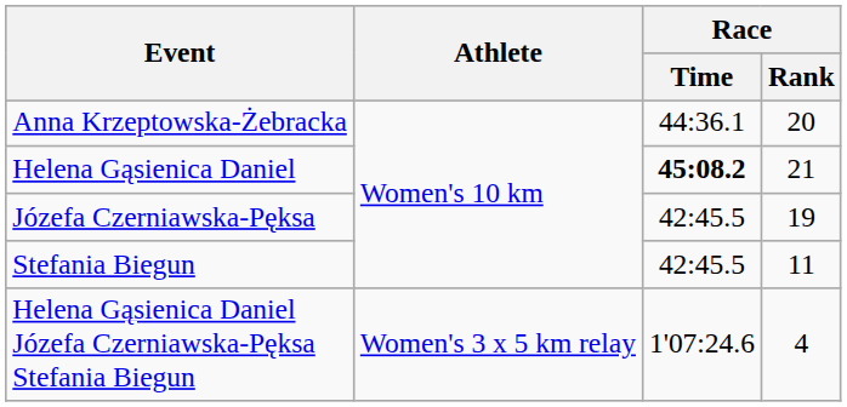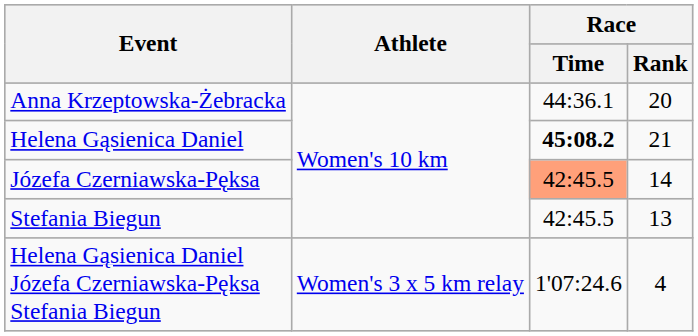 <table class="wikitable" border="1" style="font-size:90%">
 <tr>
 <th rowspan=2>Event</th>
 <th rowspan=2>Athlete</th>
 <th colspan=2>Race</th>
 </tr>
 <tr>
 <th>Time</th>
 <th>Rank</th>
 </tr>
 <tr>
 <td><a href='#'>Anna Krzeptowska-Żebracka</a></td>
 <td rowspan=4><a href='#'>Women's 10 km</a></td>
 <td align=center>44:36.1</td>
 <td align=center>20</td>
 </tr>
 <tr>
 <td><a href='#'>Helena Gąsienica Daniel</a></td>
 <td align=center><strong>45:08.2</strong></td>
 <td align=center>21</td>
 </tr>
 <tr>
 <td><a href='#'>Józefa Czerniawska-Pęksa</a></td>
-<td align=center>42:45.5</td>
-<td align=center>19</td>
+<td align=center style="background: lightsalmon;">42:45.5</td>
+<td align=center>14</td>
 </tr>
 <tr>
 <td><a href='#'>Stefania Biegun</a></td>
 <td align=center>42:45.5</td>
-<td align=center>11</td>
+<td align=center>13</td>
 </tr>
 <tr>
 <td><a href='#'>Helena Gąsienica Daniel</a><br><a href='#'>Józefa Czerniawska-Pęksa</a><br><a href='#'>Stefania Biegun</a></td>
 <td><a href='#'>Women's 3 x 5 km relay</a></td>
 <td align=center>1'07:24.6</td>
 <td align=center>4</td>
 </tr>
 </table>
